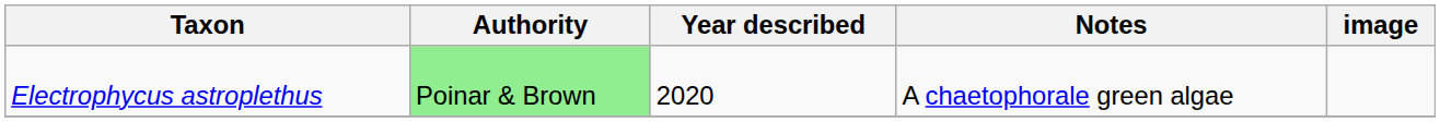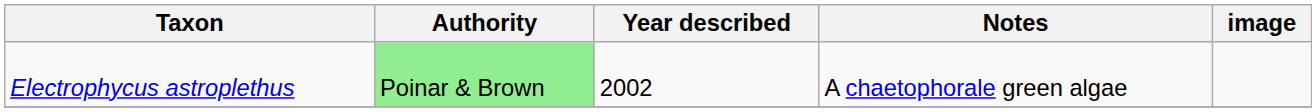 <table class="wikitable sortable" align="center" width="100%">
 <tr>
 <th>Taxon</th>
 <th>Authority</th>
 <th>Year described</th>
 <th>Notes</th>
 <th>image</th>
 </tr>
 <tr>
 <td><br><em><a href='#'>Electrophycus astroplethus</a></em></td>
 <td style="background: lightgreen;"><br>Poinar & Brown</td>
-<td><br>2020</td>
+<td><br>2002</td>
 <td><br>A <a href='#'>chaetophorale</a> green algae</td>
 <td></td>
 </tr>
 <tr>
 </tr>
 </table>
